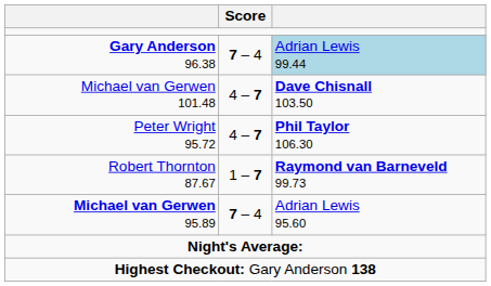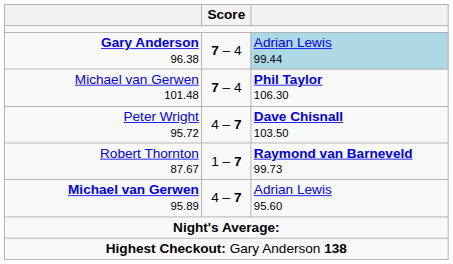 <table class=wikitable style="text-align:center">
 <tr>
 <th width=225></th>
 <th width=50>Score</th>
 <th width=225></th>
 </tr>
 <tr align=centre>
 <td colspan="3"></td>
 </tr>
 <tr align=left>
 <td align=right><strong><a href='#'>Gary Anderson</a></strong>  <br><small><span>96.38</span></small></td>
 <td align=center><strong>7</strong> – 4</td>
 <td style="background: lightblue;"> <a href='#'>Adrian Lewis</a> <br><small><span>99.44</span></small></td>
 </tr>
 <tr align=left>
 <td align=right><a href='#'>Michael van Gerwen</a>  <br><small><span>101.48</span></small></td>
-<td align=center>4 – <strong>7</strong></td>
-<td> <strong><a href='#'>Dave Chisnall</a></strong> <br><small><span>103.50</span></small></td>
+<td align=center><strong>7</strong> – 4</td>
+<td> <strong><a href='#'>Phil Taylor</a></strong> <br><small><span>106.30</span></small></td>
 </tr>
 <tr align=left>
 <td align=right><a href='#'>Peter Wright</a>  <br><small><span>95.72</span></small></td>
 <td align=center>4 – <strong>7</strong></td>
-<td> <strong><a href='#'>Phil Taylor</a></strong> <br><small><span>106.30</span></small></td>
+<td> <strong><a href='#'>Dave Chisnall</a></strong> <br><small><span>103.50</span></small></td>
 </tr>
 <tr align=left>
 <td align=right><a href='#'>Robert Thornton</a>  <br><small><span>87.67</span></small></td>
 <td align=center>1 – <strong>7</strong></td>
 <td> <strong><a href='#'>Raymond van Barneveld</a></strong> <br><small><span>99.73</span></small></td>
 </tr>
 <tr align=left>
 <td align=right><strong><a href='#'>Michael van Gerwen</a></strong>  <br><small><span>95.89</span></small></td>
-<td align=center><strong>7</strong> – 4</td>
+<td align=center>4 – <strong>7</strong></td>
 <td> <a href='#'>Adrian Lewis</a> <br><small><span>95.60</span></small></td>
 </tr>
 <tr align=center>
 <td colspan="3"><strong>Night's Average:</strong> </td>
 </tr>
 <tr align=center>
 <td colspan="3"><strong>Highest Checkout:</strong> Gary Anderson <strong>138</strong></td>
 </tr>
 </table>
